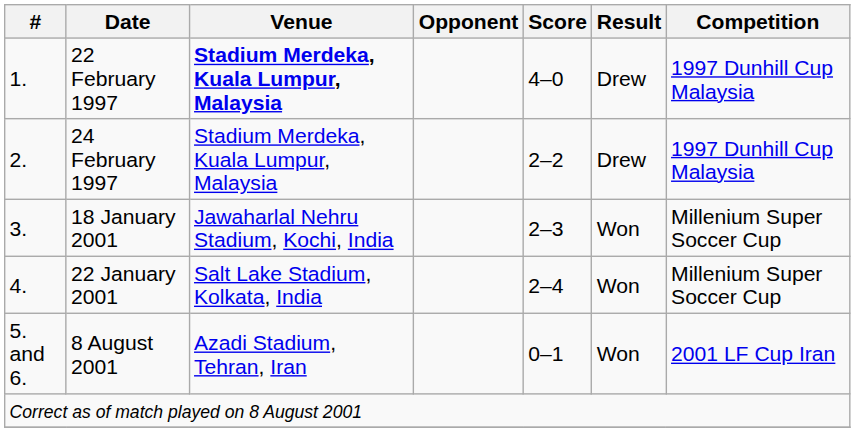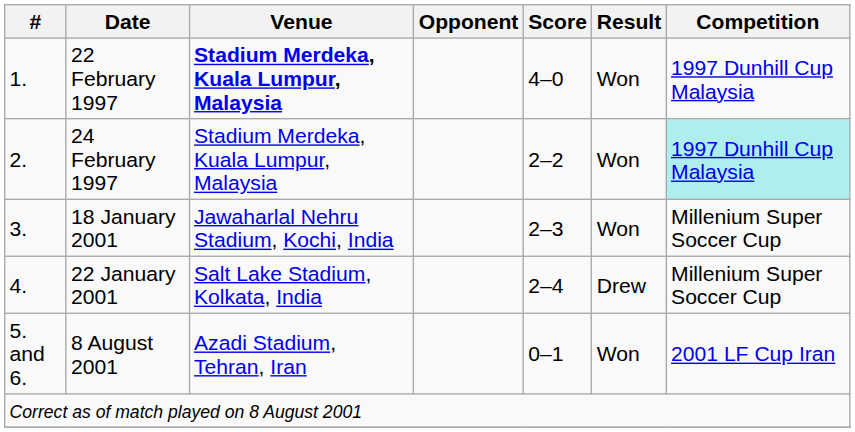 <table class="wikitable" style="font-size:95%;">
 <tr>
 <th>#</th>
 <th>Date</th>
 <th>Venue</th>
 <th>Opponent</th>
 <th>Score</th>
 <th>Result</th>
 <th>Competition</th>
 </tr>
 <tr>
 <td>1.</td>
 <td>22 February 1997</td>
 <td><strong><a href='#'>Stadium Merdeka</a>, <a href='#'>Kuala Lumpur</a>, <a href='#'>Malaysia</a></strong></td>
 <td></td>
 <td>4–0</td>
-<td>Drew</td>
+<td>Won</td>
 <td><a href='#'>1997 Dunhill Cup Malaysia</a></td>
 </tr>
 <tr>
 <td>2.</td>
 <td>24 February 1997</td>
 <td><a href='#'>Stadium Merdeka</a>, <a href='#'>Kuala Lumpur</a>, <a href='#'>Malaysia</a></td>
 <td></td>
 <td>2–2</td>
-<td>Drew</td>
-<td><a href='#'>1997 Dunhill Cup Malaysia</a></td>
+<td>Won</td>
+<td style="background: paleturquoise;"><a href='#'>1997 Dunhill Cup Malaysia</a></td>
 </tr>
 <tr>
 <td>3.</td>
 <td>18 January 2001</td>
 <td><a href='#'>Jawaharlal Nehru Stadium</a>, <a href='#'>Kochi</a>, <a href='#'>India</a></td>
 <td></td>
 <td>2–3</td>
 <td>Won</td>
 <td>Millenium Super Soccer Cup</td>
 </tr>
 <tr>
 <td>4.</td>
 <td>22 January 2001</td>
 <td><a href='#'>Salt Lake Stadium</a>, <a href='#'>Kolkata</a>, <a href='#'>India</a></td>
 <td></td>
 <td>2–4</td>
-<td>Won</td>
+<td>Drew</td>
 <td>Millenium Super Soccer Cup</td>
 </tr>
 <tr>
 <td>5. and 6.</td>
 <td>8 August 2001</td>
 <td><a href='#'>Azadi Stadium</a>, <a href='#'>Tehran</a>, <a href='#'>Iran</a></td>
 <td></td>
 <td>0–1</td>
 <td>Won</td>
 <td><a href='#'>2001 LF Cup Iran</a></td>
 </tr>
 <tr>
 <td colspan="12"><small><em>Correct as of match played on 8 August 2001</em></small></td>
 </tr>
 <tr>
 </tr>
 </table>
